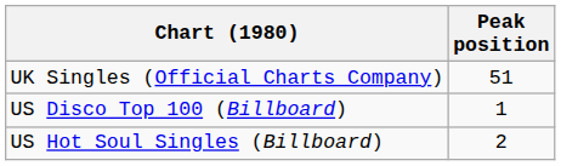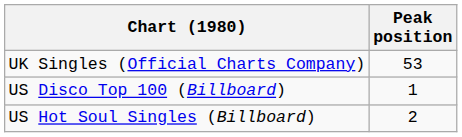 <table class="wikitable sortable">
 <tr>
 <th>Chart (1980)</th>
 <th>Peak<br>position</th>
 </tr>
 <tr>
 <td>UK Singles (<a href='#'>Official Charts Company</a>)</td>
-<td align="center">51</td>
+<td align="center">53</td>
 </tr>
 <tr>
 <td>US <a href='#'>Disco Top 100</a> (<em><a href='#'>Billboard</a></em>)</td>
 <td align="center">1</td>
 </tr>
 <tr>
 <td>US <a href='#'>Hot Soul Singles</a> (<em>Billboard</em>)</td>
 <td align="center">2</td>
 </tr>
 </table>
